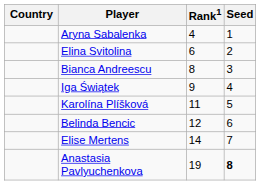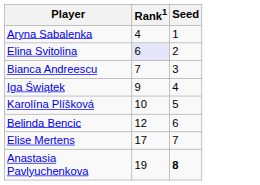 <table class="wikitable" border="1">
 <tr>
-<th width="70">Country</th>
 <th width="175">Player</th>
 <th>Rank<sup>1</sup></th>
 <th>Seed</th>
 </tr>
 <tr>
-<td></td>
 <td><a href='#'>Aryna Sabalenka</a></td>
 <td>4</td>
 <td>1</td>
 </tr>
 <tr>
-<td></td>
 <td><a href='#'>Elina Svitolina</a></td>
-<td>6</td>
+<td style="background: lavender;">6</td>
 <td>2</td>
 </tr>
 <tr>
-<td></td>
 <td><a href='#'>Bianca Andreescu</a></td>
-<td>8</td>
+<td>7</td>
 <td>3</td>
 </tr>
 <tr>
-<td></td>
 <td><a href='#'>Iga Świątek</a></td>
 <td>9</td>
 <td>4</td>
 </tr>
 <tr>
-<td></td>
 <td><a href='#'>Karolína Plíšková</a></td>
-<td>11</td>
+<td>10</td>
 <td>5</td>
 </tr>
 <tr>
-<td></td>
 <td><a href='#'>Belinda Bencic</a></td>
 <td>12</td>
 <td>6</td>
 </tr>
 <tr>
-<td></td>
 <td><a href='#'>Elise Mertens</a></td>
-<td>14</td>
+<td>17</td>
 <td>7</td>
 </tr>
 <tr>
-<td></td>
 <td><a href='#'>Anastasia Pavlyuchenkova</a></td>
 <td>19</td>
 <td><strong>8</strong></td>
 </tr>
 </table>
